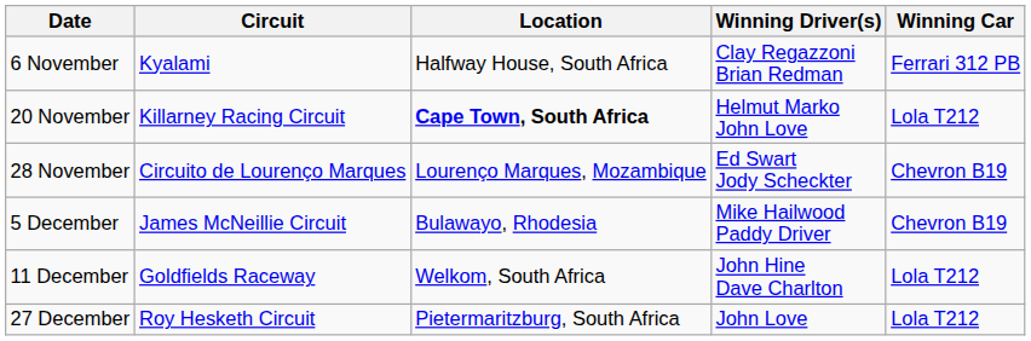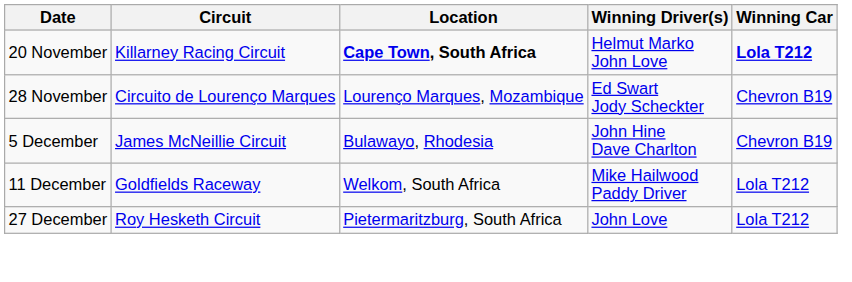 <table class="wikitable" style="font-size:85%">
 <tr>
 <th>Date</th>
 <th>Circuit</th>
 <th>Location</th>
 <th>Winning Driver(s)</th>
 <th>Winning Car</th>
 </tr>
 <tr>
-<td>6 November</td>
-<td><a href='#'>Kyalami</a></td>
-<td>Halfway House, South Africa</td>
-<td> <a href='#'>Clay Regazzoni</a><br> <a href='#'>Brian Redman</a></td>
-<td><a href='#'>Ferrari 312 PB</a></td>
-</tr>
-<tr>
 <td>20 November</td>
 <td><a href='#'>Killarney Racing Circuit</a></td>
 <td><strong><a href='#'>Cape Town</a>, South Africa</strong></td>
 <td> <a href='#'>Helmut Marko</a><br> <a href='#'>John Love</a></td>
-<td><a href='#'>Lola T212</a></td>
+<td><strong><a href='#'>Lola T212</a></strong></td>
 </tr>
 <tr>
 <td>28 November</td>
 <td><a href='#'>Circuito de Lourenço Marques</a></td>
 <td><a href='#'>Lourenço Marques</a>, <a href='#'>Mozambique</a></td>
 <td> <a href='#'>Ed Swart</a><br> <a href='#'>Jody Scheckter</a></td>
 <td><a href='#'>Chevron B19</a></td>
 </tr>
 <tr>
 <td>5 December</td>
 <td><a href='#'>James McNeillie Circuit</a></td>
 <td><a href='#'>Bulawayo</a>, <a href='#'>Rhodesia</a></td>
-<td> <a href='#'>Mike Hailwood</a><br> <a href='#'>Paddy Driver</a></td>
+<td> <a href='#'>John Hine</a><br> <a href='#'>Dave Charlton</a></td>
 <td><a href='#'>Chevron B19</a></td>
 </tr>
 <tr>
 <td>11 December</td>
 <td><a href='#'>Goldfields Raceway</a></td>
 <td><a href='#'>Welkom</a>, South Africa</td>
-<td> <a href='#'>John Hine</a><br> <a href='#'>Dave Charlton</a></td>
+<td> <a href='#'>Mike Hailwood</a><br> <a href='#'>Paddy Driver</a></td>
 <td><a href='#'>Lola T212</a></td>
 </tr>
 <tr>
 <td>27 December</td>
 <td><a href='#'>Roy Hesketh Circuit</a></td>
 <td><a href='#'>Pietermaritzburg</a>, South Africa</td>
 <td> <a href='#'>John Love</a></td>
 <td><a href='#'>Lola T212</a></td>
 </tr>
 </table>
